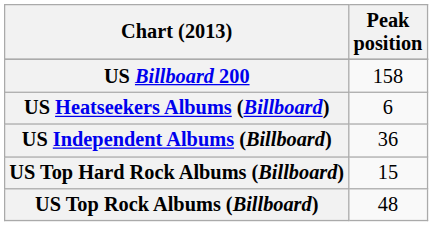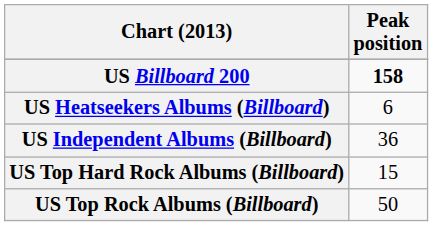 <table class="wikitable sortable plainrowheaders">
 <tr>
 <th scope="col">Chart (2013)</th>
 <th scope="col">Peak<br>position</th>
 </tr>
 <tr>
 </tr>
 <tr>
 </tr>
 <tr>
 </tr>
 <tr>
 </tr>
 <tr>
 </tr>
 <tr>
 </tr>
 <tr>
 </tr>
 <tr>
 <th scope="row">US <a href='#'><em>Billboard</em> 200</a></th>
-<td align="center">158</td>
+<td align="center"><strong>158</strong></td>
 </tr>
 <tr>
 <th scope="row">US <a href='#'>Heatseekers Albums</a> (<em><a href='#'>Billboard</a></em>)</th>
 <td align="center">6</td>
 </tr>
 <tr>
 <th scope="row">US <a href='#'>Independent Albums</a> (<em>Billboard</em>)</th>
 <td align="center">36</td>
 </tr>
 <tr>
 <th scope="row">US Top Hard Rock Albums (<em>Billboard</em>)</th>
 <td align="center">15</td>
 </tr>
 <tr>
 <th scope="row">US Top Rock Albums (<em>Billboard</em>)</th>
-<td align="center">48</td>
+<td align="center">50</td>
 </tr>
 </table>
